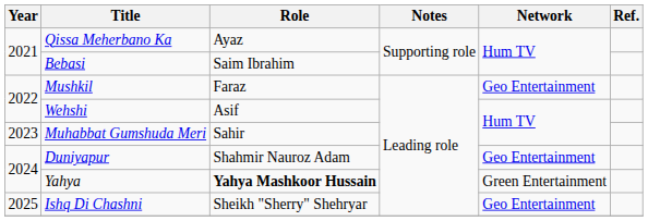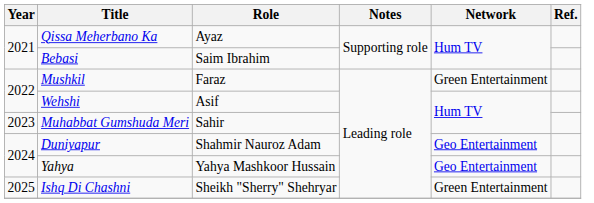 <table class="wikitable sortable">
 <tr>
 <th>Year</th>
 <th>Title</th>
 <th>Role</th>
 <th class="unsortable">Notes</th>
 <th>Network</th>
 <th class="unsortable">Ref.</th>
 </tr>
 <tr>
 <td rowspan="2">2021</td>
 <td><em><a href='#'>Qissa Meherbano Ka</a></em></td>
 <td>Ayaz</td>
 <td rowspan="2">Supporting role</td>
 <td rowspan="2"><a href='#'>Hum TV</a></td>
 <td></td>
 </tr>
 <tr>
 <td><em><a href='#'>Bebasi</a></em></td>
 <td>Saim Ibrahim</td>
 <td></td>
 </tr>
 <tr>
 <td rowspan="2">2022</td>
 <td><em><a href='#'>Mushkil</a></em></td>
 <td>Faraz</td>
 <td rowspan="6">Leading role</td>
-<td><a href='#'>Geo Entertainment</a></td>
+<td>Green Entertainment</td>
 <td></td>
 </tr>
 <tr>
 <td><em><a href='#'>Wehshi</a></em></td>
 <td>Asif</td>
 <td rowspan="2"><a href='#'>Hum TV</a></td>
 <td></td>
 </tr>
 <tr>
 <td>2023</td>
 <td><em><a href='#'>Muhabbat Gumshuda Meri</a></em></td>
 <td>Sahir</td>
 <td></td>
 </tr>
 <tr>
 <td rowspan="2">2024</td>
 <td><em><a href='#'>Duniyapur</a></em></td>
 <td>Shahmir Nauroz Adam</td>
 <td><a href='#'>Geo Entertainment</a></td>
 <td></td>
 </tr>
 <tr>
 <td><em>Yahya</em></td>
-<td><strong>Yahya Mashkoor Hussain</strong></td>
-<td>Green Entertainment</td>
+<td>Yahya Mashkoor Hussain</td>
+<td><a href='#'>Geo Entertainment</a></td>
 <td></td>
 </tr>
 <tr>
 <td>2025</td>
 <td><em><a href='#'>Ishq Di Chashni</a></em></td>
 <td>Sheikh "Sherry" Shehryar</td>
-<td><a href='#'>Geo Entertainment</a></td>
+<td>Green Entertainment</td>
 <td></td>
 </tr>
 <tr>
 </tr>
 </table>
